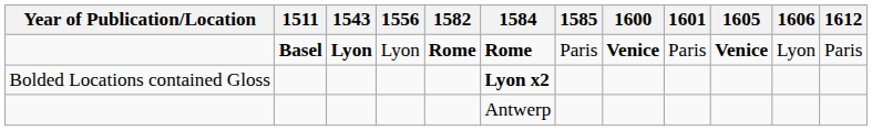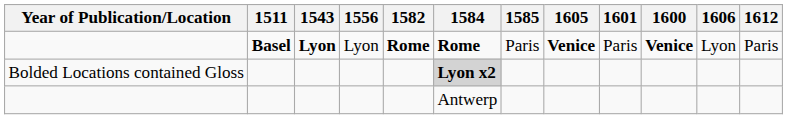 <table class="wikitable">
 <tr>
 <th>Year of Publication/Location</th>
 <th>1511</th>
 <th>1543</th>
 <th>1556</th>
 <th>1582</th>
 <th>1584</th>
 <th>1585</th>
+<th>1605</th>
+<th>1601</th>
 <th>1600</th>
-<th>1601</th>
-<th>1605</th>
 <th>1606</th>
 <th>1612</th>
 </tr>
 <tr>
 <td></td>
 <td><strong>Basel</strong></td>
 <td><strong>Lyon</strong></td>
 <td>Lyon</td>
 <td><strong>Rome</strong></td>
 <td><strong>Rome</strong></td>
 <td>Paris</td>
 <td><strong>Venice</strong></td>
 <td>Paris</td>
 <td><strong>Venice</strong></td>
 <td>Lyon</td>
 <td>Paris</td>
 </tr>
 <tr>
 <td>Bolded Locations contained Gloss</td>
 <td></td>
 <td></td>
 <td></td>
 <td></td>
-<td><strong>Lyon x2</strong></td>
+<td style="background: lightgrey;"><strong>Lyon x2</strong></td>
 <td></td>
 <td></td>
 <td></td>
 <td></td>
 <td></td>
 <td></td>
 </tr>
 <tr>
 <td></td>
 <td></td>
 <td></td>
 <td></td>
 <td></td>
 <td>Antwerp</td>
 <td></td>
 <td></td>
 <td></td>
 <td></td>
 <td></td>
 <td></td>
 </tr>
 </table>
